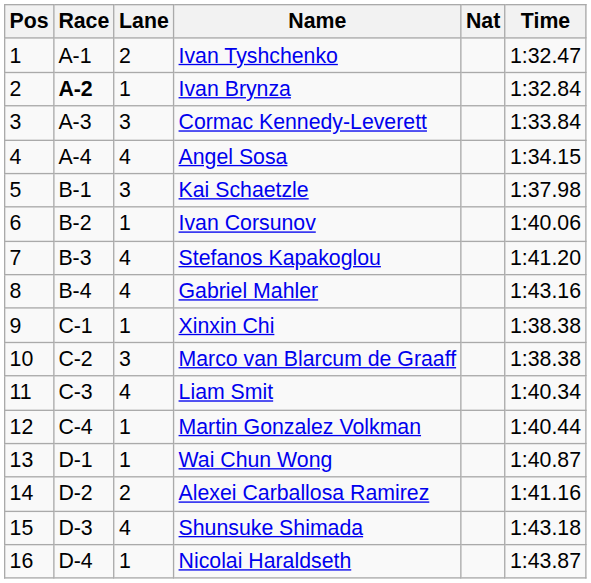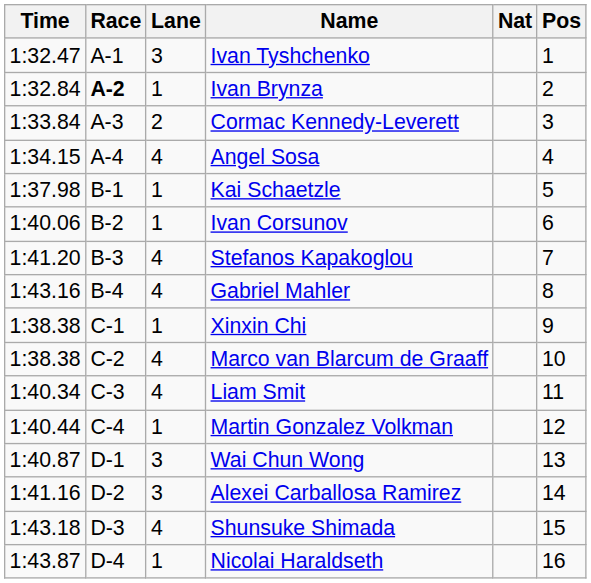 <table class="wikitable sortable">
 <tr>
-<th>Pos</th>
+<th>Time</th>
 <th>Race</th>
 <th>Lane</th>
 <th>Name</th>
 <th>Nat</th>
-<th>Time</th>
+<th>Pos</th>
 </tr>
 <tr>
-<td>1</td>
+<td>1:32.47</td>
 <td>A-1</td>
-<td>2</td>
+<td>3</td>
 <td><a href='#'>Ivan Tyshchenko</a></td>
 <td></td>
-<td>1:32.47</td>
+<td>1</td>
 </tr>
 <tr>
-<td>2</td>
+<td>1:32.84</td>
 <td><strong>A-2</strong></td>
 <td>1</td>
 <td><a href='#'>Ivan Brynza</a></td>
 <td></td>
-<td>1:32.84</td>
+<td>2</td>
 </tr>
 <tr>
-<td>3</td>
+<td>1:33.84</td>
 <td>A-3</td>
-<td>3</td>
+<td>2</td>
 <td><a href='#'>Cormac Kennedy-Leverett</a></td>
 <td></td>
-<td>1:33.84</td>
+<td>3</td>
 </tr>
 <tr>
-<td>4</td>
+<td>1:34.15</td>
 <td>A-4</td>
 <td>4</td>
 <td><a href='#'>Angel Sosa</a></td>
 <td></td>
-<td>1:34.15</td>
+<td>4</td>
 </tr>
 <tr>
-<td>5</td>
+<td>1:37.98</td>
 <td>B-1</td>
-<td>3</td>
+<td>1</td>
 <td><a href='#'>Kai Schaetzle</a></td>
 <td></td>
-<td>1:37.98</td>
+<td>5</td>
 </tr>
 <tr>
-<td>6</td>
+<td>1:40.06</td>
 <td>B-2</td>
 <td>1</td>
 <td><a href='#'>Ivan Corsunov</a></td>
 <td></td>
-<td>1:40.06</td>
+<td>6</td>
 </tr>
 <tr>
-<td>7</td>
+<td>1:41.20</td>
 <td>B-3</td>
 <td>4</td>
 <td><a href='#'>Stefanos Kapakoglou</a></td>
 <td></td>
-<td>1:41.20</td>
+<td>7</td>
 </tr>
 <tr>
-<td>8</td>
+<td>1:43.16</td>
 <td>B-4</td>
 <td>4</td>
 <td><a href='#'>Gabriel Mahler</a></td>
 <td></td>
-<td>1:43.16</td>
+<td>8</td>
 </tr>
 <tr>
-<td>9</td>
+<td>1:38.38</td>
 <td>C-1</td>
 <td>1</td>
 <td><a href='#'>Xinxin Chi</a></td>
 <td></td>
-<td>1:38.38</td>
+<td>9</td>
 </tr>
 <tr>
-<td>10</td>
+<td>1:38.38</td>
 <td>C-2</td>
-<td>3</td>
+<td>4</td>
 <td><a href='#'>Marco van Blarcum de Graaff</a></td>
 <td></td>
-<td>1:38.38</td>
+<td>10</td>
 </tr>
 <tr>
-<td>11</td>
+<td>1:40.34</td>
 <td>C-3</td>
 <td>4</td>
 <td><a href='#'>Liam Smit</a></td>
 <td></td>
-<td>1:40.34</td>
+<td>11</td>
 </tr>
 <tr>
-<td>12</td>
+<td>1:40.44</td>
 <td>C-4</td>
 <td>1</td>
 <td><a href='#'>Martin Gonzalez Volkman</a></td>
 <td></td>
-<td>1:40.44</td>
+<td>12</td>
 </tr>
 <tr>
-<td>13</td>
+<td>1:40.87</td>
 <td>D-1</td>
-<td>1</td>
+<td>3</td>
 <td><a href='#'>Wai Chun Wong</a></td>
 <td></td>
-<td>1:40.87</td>
+<td>13</td>
 </tr>
 <tr>
-<td>14</td>
+<td>1:41.16</td>
 <td>D-2</td>
-<td>2</td>
+<td>3</td>
 <td><a href='#'>Alexei Carballosa Ramirez</a></td>
 <td></td>
-<td>1:41.16</td>
+<td>14</td>
 </tr>
 <tr>
-<td>15</td>
+<td>1:43.18</td>
 <td>D-3</td>
 <td>4</td>
 <td><a href='#'>Shunsuke Shimada</a></td>
 <td></td>
-<td>1:43.18</td>
+<td>15</td>
 </tr>
 <tr>
-<td>16</td>
+<td>1:43.87</td>
 <td>D-4</td>
 <td>1</td>
 <td><a href='#'>Nicolai Haraldseth</a></td>
 <td></td>
-<td>1:43.87</td>
+<td>16</td>
 </tr>
 </table>
